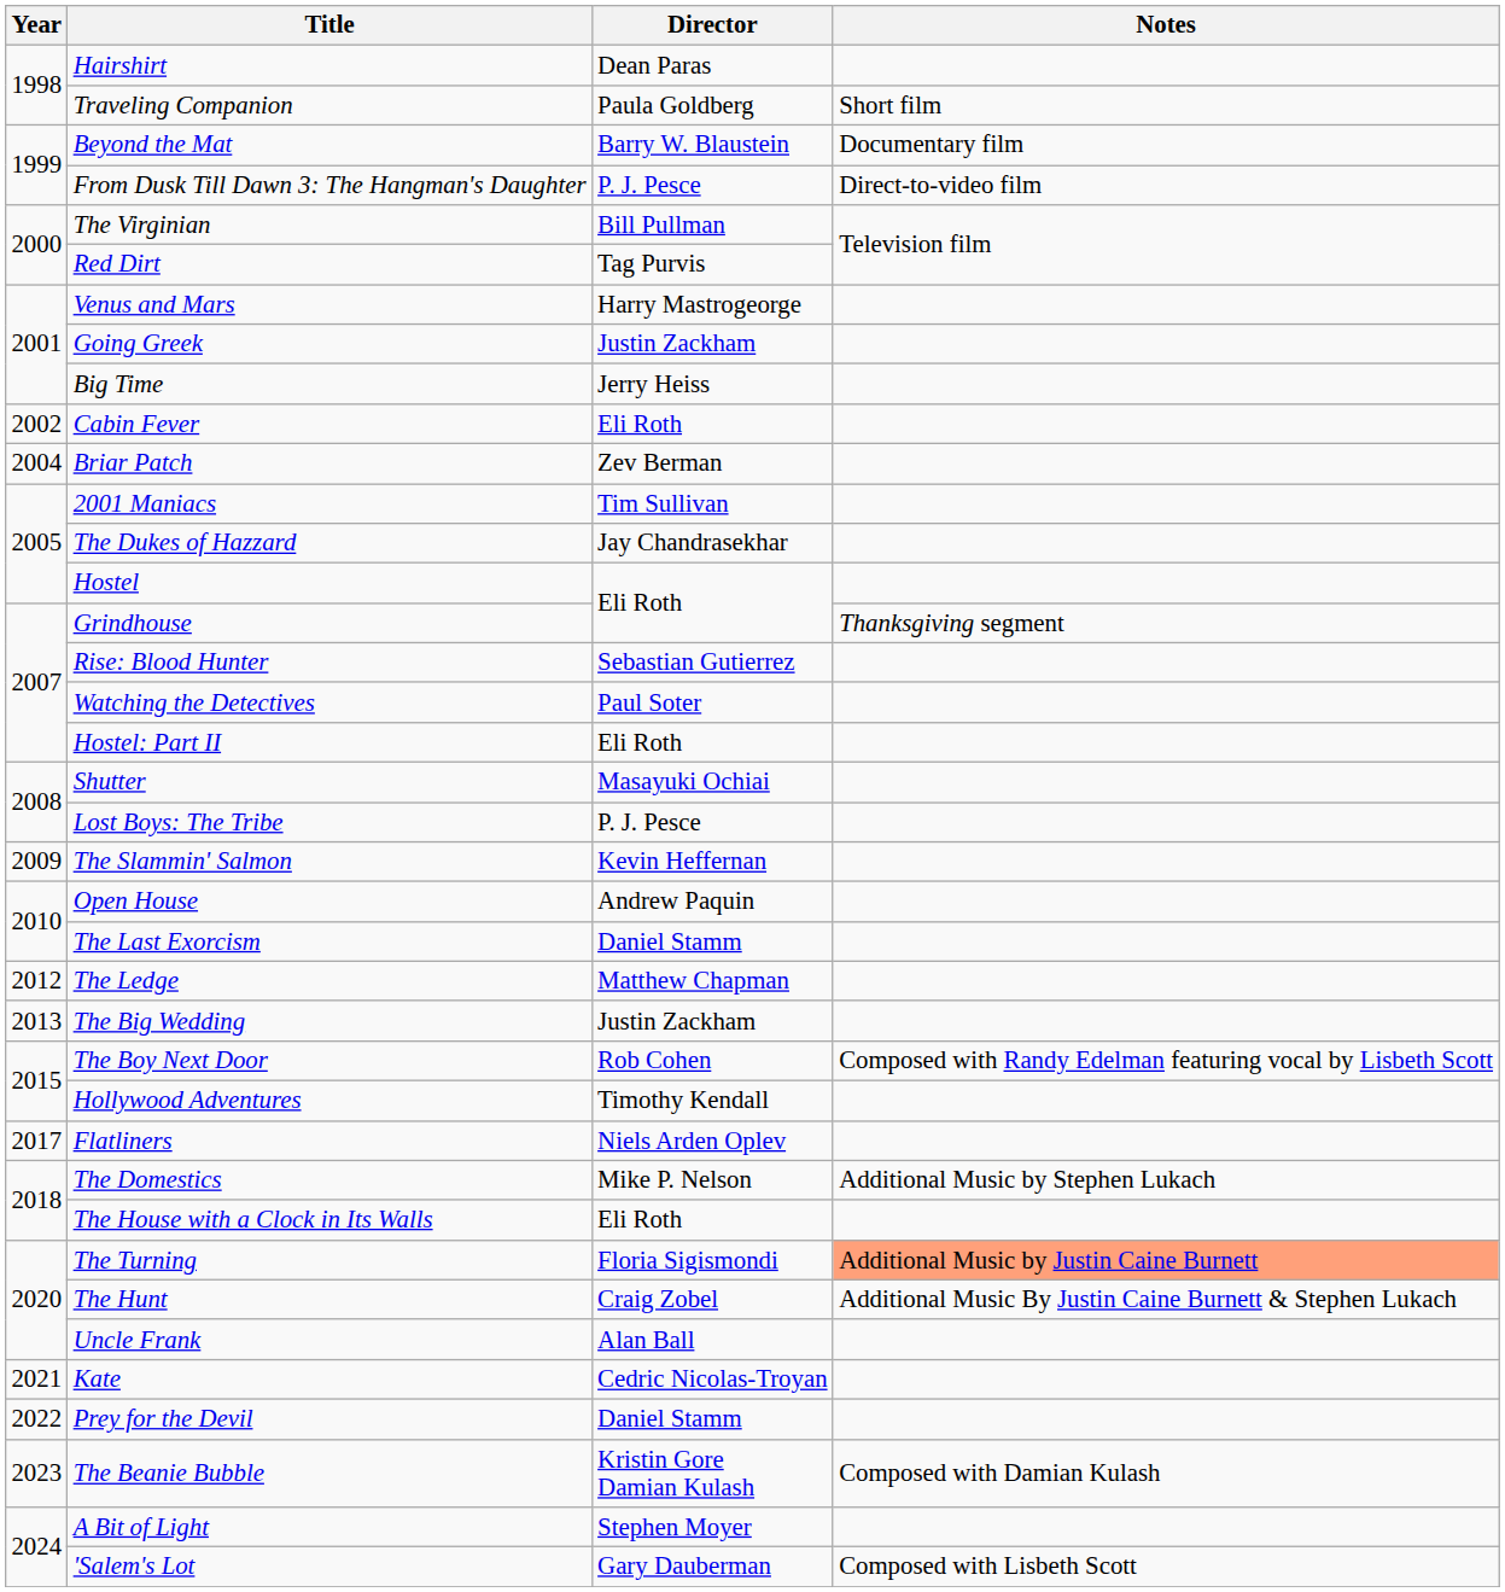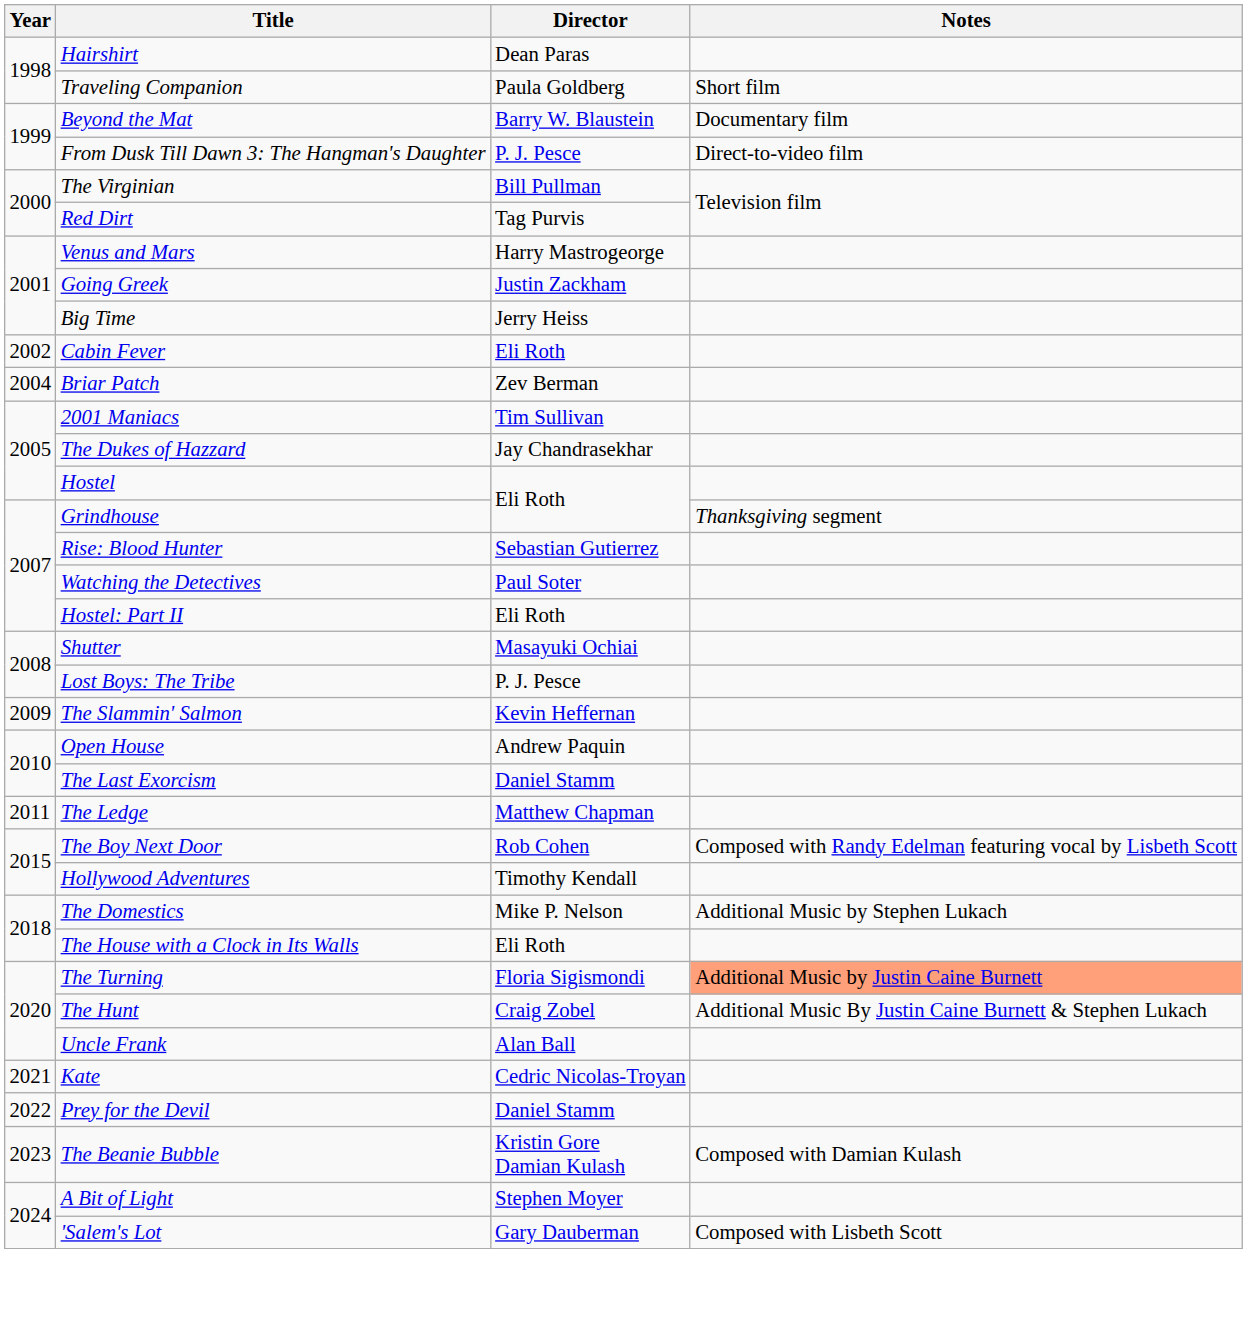 <table class="wikitable plainrowheaders">
 <tr>
 <th>Year</th>
 <th>Title</th>
 <th>Director</th>
 <th>Notes</th>
 </tr>
 <tr>
 <td rowspan=2>1998</td>
 <td><em><a href='#'>Hairshirt</a></em></td>
 <td>Dean Paras</td>
 <td></td>
 </tr>
 <tr>
 <td><em>Traveling Companion</em></td>
 <td>Paula Goldberg</td>
 <td>Short film</td>
 </tr>
 <tr>
 <td rowspan=2>1999</td>
 <td><em><a href='#'>Beyond the Mat</a></em></td>
 <td><a href='#'>Barry W. Blaustein</a></td>
 <td>Documentary film</td>
 </tr>
 <tr>
 <td><em>From Dusk Till Dawn 3: The Hangman's Daughter</em></td>
 <td><a href='#'>P. J. Pesce</a></td>
 <td>Direct-to-video film</td>
 </tr>
 <tr>
 <td rowspan=2>2000</td>
 <td><em>The Virginian</em></td>
 <td><a href='#'>Bill Pullman</a></td>
 <td rowspan=2>Television film</td>
 </tr>
 <tr>
 <td><em><a href='#'>Red Dirt</a></em></td>
 <td>Tag Purvis</td>
 </tr>
 <tr>
 <td rowspan=3>2001</td>
 <td><em><a href='#'>Venus and Mars</a></em></td>
 <td>Harry Mastrogeorge</td>
 <td></td>
 </tr>
 <tr>
 <td><em><a href='#'>Going Greek</a></em></td>
 <td><a href='#'>Justin Zackham</a></td>
 <td></td>
 </tr>
 <tr>
 <td><em>Big Time</em></td>
 <td>Jerry Heiss</td>
 <td></td>
 </tr>
 <tr>
 <td>2002</td>
 <td><em><a href='#'>Cabin Fever</a></em></td>
 <td><a href='#'>Eli Roth</a></td>
 <td></td>
 </tr>
 <tr>
 <td>2004</td>
 <td><em><a href='#'>Briar Patch</a></em></td>
 <td>Zev Berman</td>
 <td></td>
 </tr>
 <tr>
 <td rowspan=3>2005</td>
 <td><em><a href='#'>2001 Maniacs</a></em></td>
 <td><a href='#'>Tim Sullivan</a></td>
 <td></td>
 </tr>
 <tr>
 <td><em><a href='#'>The Dukes of Hazzard</a></em></td>
 <td>Jay Chandrasekhar</td>
 <td></td>
 </tr>
 <tr>
 <td><em><a href='#'>Hostel</a></em></td>
 <td rowspan=2>Eli Roth</td>
 <td></td>
 </tr>
 <tr>
 <td rowspan=4>2007</td>
 <td><em><a href='#'>Grindhouse</a></em></td>
 <td><em>Thanksgiving</em> segment</td>
 </tr>
 <tr>
 <td><em><a href='#'>Rise: Blood Hunter</a></em></td>
 <td><a href='#'>Sebastian Gutierrez</a></td>
 <td></td>
 </tr>
 <tr>
 <td><em><a href='#'>Watching the Detectives</a></em></td>
 <td><a href='#'>Paul Soter</a></td>
 <td></td>
 </tr>
 <tr>
 <td><em><a href='#'>Hostel: Part II</a></em></td>
 <td>Eli Roth</td>
 <td></td>
 </tr>
 <tr>
 <td rowspan=2>2008</td>
 <td><em><a href='#'>Shutter</a></em></td>
 <td><a href='#'>Masayuki Ochiai</a></td>
 <td></td>
 </tr>
 <tr>
 <td><em><a href='#'>Lost Boys: The Tribe</a></em></td>
 <td>P. J. Pesce</td>
 <td></td>
 </tr>
 <tr>
 <td>2009</td>
 <td><em><a href='#'>The Slammin' Salmon</a></em></td>
 <td><a href='#'>Kevin Heffernan</a></td>
 <td></td>
 </tr>
 <tr>
 <td rowspan=2>2010</td>
 <td><em><a href='#'>Open House</a></em></td>
 <td>Andrew Paquin</td>
 <td></td>
 </tr>
 <tr>
 <td><em><a href='#'>The Last Exorcism</a></em></td>
 <td><a href='#'>Daniel Stamm</a></td>
 <td></td>
 </tr>
 <tr>
-<td>2012</td>
+<td>2011</td>
 <td><em><a href='#'>The Ledge</a></em></td>
 <td><a href='#'>Matthew Chapman</a></td>
-<td></td>
-</tr>
-<tr>
-<td>2013</td>
-<td><em><a href='#'>The Big Wedding</a></em></td>
-<td>Justin Zackham</td>
 <td></td>
 </tr>
 <tr>
 <td rowspan=2>2015</td>
 <td><em><a href='#'>The Boy Next Door</a></em></td>
 <td><a href='#'>Rob Cohen</a></td>
 <td>Composed with <a href='#'>Randy Edelman</a> featuring vocal by <a href='#'>Lisbeth Scott</a></td>
 </tr>
 <tr>
 <td><em><a href='#'>Hollywood Adventures</a></em></td>
 <td>Timothy Kendall</td>
-<td></td>
-</tr>
-<tr>
-<td>2017</td>
-<td><em><a href='#'>Flatliners</a></em></td>
-<td><a href='#'>Niels Arden Oplev</a></td>
 <td></td>
 </tr>
 <tr>
 <td rowspan=2>2018</td>
 <td><em><a href='#'>The Domestics</a></em></td>
 <td>Mike P. Nelson</td>
 <td>Additional Music by Stephen Lukach</td>
 </tr>
 <tr>
 <td><em><a href='#'>The House with a Clock in Its Walls</a></em></td>
 <td>Eli Roth</td>
 <td></td>
 </tr>
 <tr>
 <td rowspan=3>2020</td>
 <td><em><a href='#'>The Turning</a></em></td>
 <td><a href='#'>Floria Sigismondi</a></td>
 <td style="background: lightsalmon;">Additional Music by <a href='#'>Justin Caine Burnett</a></td>
 </tr>
 <tr>
 <td><em><a href='#'>The Hunt</a></em></td>
 <td><a href='#'>Craig Zobel</a></td>
 <td>Additional Music By <a href='#'>Justin Caine Burnett</a> & Stephen Lukach</td>
 </tr>
 <tr>
 <td><em><a href='#'>Uncle Frank</a></em></td>
 <td><a href='#'>Alan Ball</a></td>
 <td></td>
 </tr>
 <tr>
 <td>2021</td>
 <td><em><a href='#'>Kate</a></em></td>
 <td><a href='#'>Cedric Nicolas-Troyan</a></td>
 <td></td>
 </tr>
 <tr>
 <td>2022</td>
 <td><em><a href='#'>Prey for the Devil</a></em></td>
 <td><a href='#'>Daniel Stamm</a></td>
 <td></td>
 </tr>
 <tr>
 <td>2023</td>
 <td><em><a href='#'>The Beanie Bubble</a></em></td>
 <td><a href='#'>Kristin Gore</a><br><a href='#'>Damian Kulash</a></td>
 <td>Composed with Damian Kulash</td>
 </tr>
 <tr>
 <td rowspan="2">2024</td>
 <td><em><a href='#'>A Bit of Light</a></em></td>
 <td><a href='#'>Stephen Moyer</a></td>
 <td></td>
 </tr>
 <tr>
 <td><em><a href='#'>'Salem's Lot</a></em></td>
 <td><a href='#'>Gary Dauberman</a></td>
 <td>Composed with Lisbeth Scott</td>
 </tr>
 <tr>
 </tr>
 </table>
